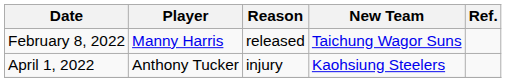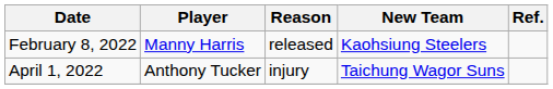 <table class="wikitable">
 <tr>
 <th>Date</th>
 <th>Player</th>
 <th>Reason</th>
 <th>New Team</th>
 <th>Ref.</th>
 </tr>
 <tr>
 <td>February 8, 2022</td>
 <td><a href='#'>Manny Harris</a></td>
 <td>released</td>
-<td><a href='#'>Taichung Wagor Suns</a></td>
+<td><a href='#'>Kaohsiung Steelers</a></td>
 <td></td>
 </tr>
 <tr>
 <td>April 1, 2022</td>
 <td>Anthony Tucker</td>
 <td>injury</td>
-<td><a href='#'>Kaohsiung Steelers</a></td>
+<td><a href='#'>Taichung Wagor Suns</a></td>
 <td></td>
 </tr>
 <tr>
 </tr>
 </table>
